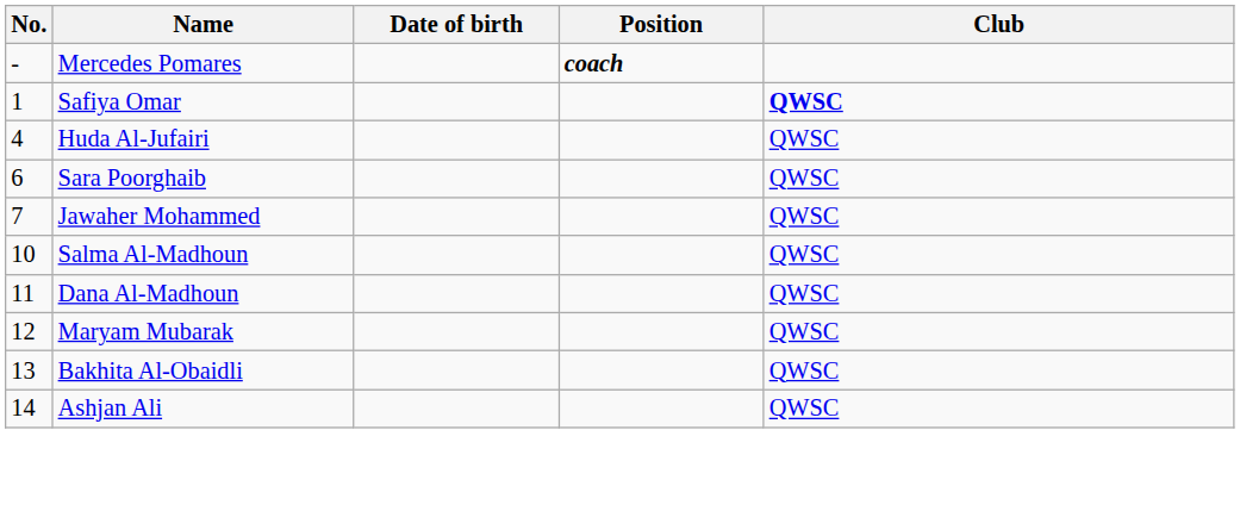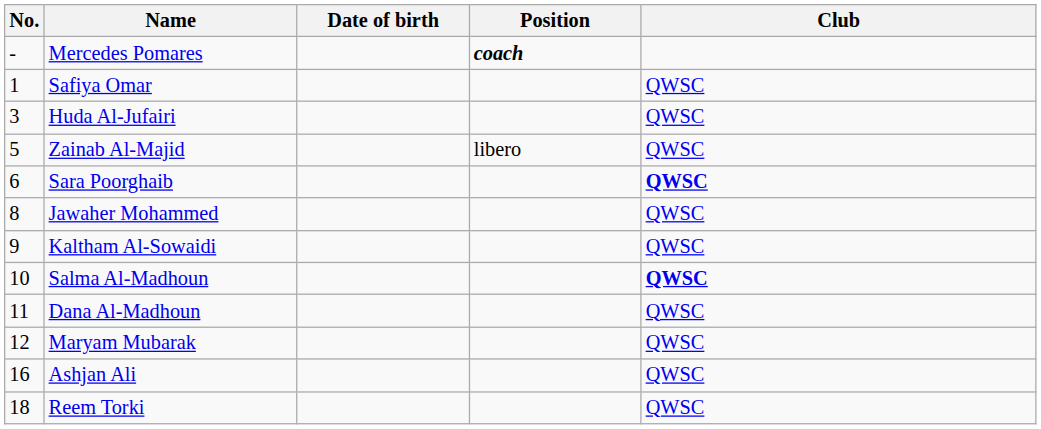 <table class=wikitable sortable style=font-size:100%; text-align:center;>
 <tr>
 <th>No.</th>
 <th style=width:12em>Name</th>
 <th style=width:8em>Date of birth</th>
 <th style=width:8em>Position</th>
 <th style=width:19em>Club</th>
 </tr>
 <tr>
 <td>-</td>
 <td><a href='#'>Mercedes Pomares</a></td>
 <td></td>
 <td><strong><em>coach</em></strong></td>
 <td></td>
 </tr>
 <tr>
 <td>1</td>
 <td><a href='#'>Safiya Omar</a></td>
 <td></td>
 <td></td>
-<td><strong> <a href='#'>QWSC</a></strong></td>
+<td> <a href='#'>QWSC</a></td>
 </tr>
 <tr>
-<td>4</td>
+<td>3</td>
 <td><a href='#'>Huda Al-Jufairi</a></td>
 <td></td>
 <td></td>
+<td> <a href='#'>QWSC</a></td>
+</tr>
+<tr>
+<td>5</td>
+<td><a href='#'>Zainab Al-Majid</a></td>
+<td></td>
+<td>libero</td>
 <td> <a href='#'>QWSC</a></td>
 </tr>
 <tr>
 <td>6</td>
 <td><a href='#'>Sara Poorghaib</a></td>
 <td></td>
 <td></td>
+<td><strong> <a href='#'>QWSC</a></strong></td>
+</tr>
+<tr>
+<td>8</td>
+<td><a href='#'>Jawaher Mohammed</a></td>
+<td></td>
+<td></td>
 <td> <a href='#'>QWSC</a></td>
 </tr>
 <tr>
-<td>7</td>
-<td><a href='#'>Jawaher Mohammed</a></td>
+<td>9</td>
+<td><a href='#'>Kaltham Al-Sowaidi</a></td>
 <td></td>
 <td></td>
 <td> <a href='#'>QWSC</a></td>
 </tr>
 <tr>
 <td>10</td>
 <td><a href='#'>Salma Al-Madhoun</a></td>
 <td></td>
 <td></td>
-<td> <a href='#'>QWSC</a></td>
+<td><strong> <a href='#'>QWSC</a></strong></td>
 </tr>
 <tr>
 <td>11</td>
 <td><a href='#'>Dana Al-Madhoun</a></td>
 <td></td>
 <td></td>
 <td> <a href='#'>QWSC</a></td>
 </tr>
 <tr>
 <td>12</td>
 <td><a href='#'>Maryam Mubarak</a></td>
 <td></td>
 <td></td>
 <td> <a href='#'>QWSC</a></td>
 </tr>
 <tr>
-<td>13</td>
-<td><a href='#'>Bakhita Al-Obaidli</a></td>
+<td>16</td>
+<td><a href='#'>Ashjan Ali</a></td>
 <td></td>
 <td></td>
 <td> <a href='#'>QWSC</a></td>
 </tr>
 <tr>
-<td>14</td>
-<td><a href='#'>Ashjan Ali</a></td>
+<td>18</td>
+<td><a href='#'>Reem Torki</a></td>
 <td></td>
 <td></td>
 <td> <a href='#'>QWSC</a></td>
 </tr>
 </table>
